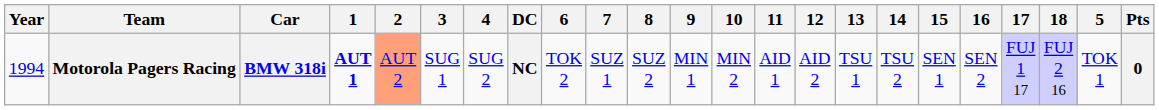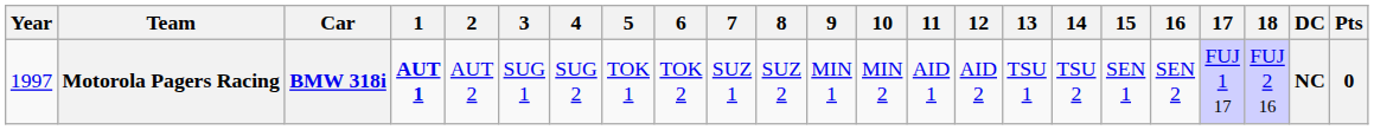 <table class="wikitable" style="text-align:center; font-size:85%">
 <tr>
 <th>Year</th>
 <th>Team</th>
 <th>Car</th>
 <th>1</th>
 <th>2</th>
 <th>3</th>
 <th>4</th>
-<th>DC</th>
+<th>5</th>
 <th>6</th>
 <th>7</th>
 <th>8</th>
 <th>9</th>
 <th>10</th>
 <th>11</th>
 <th>12</th>
 <th>13</th>
 <th>14</th>
 <th>15</th>
 <th>16</th>
 <th>17</th>
 <th>18</th>
-<th>5</th>
+<th>DC</th>
 <th>Pts</th>
 </tr>
 <tr>
-<td><a href='#'>1994</a></td>
+<td><a href='#'>1997</a></td>
 <th nowrap>Motorola Pagers Racing</th>
 <th nowrap><a href='#'>BMW 318i</a></th>
 <td><strong><a href='#'>AUT<br>1</a></strong></td>
-<td style="background: lightsalmon;"><a href='#'>AUT<br>2</a></td>
+<td><a href='#'>AUT<br>2</a></td>
 <td><a href='#'>SUG<br>1</a></td>
 <td><a href='#'>SUG<br>2</a></td>
-<th>NC</th>
+<td><a href='#'>TOK<br>1</a></td>
 <td><a href='#'>TOK<br>2</a></td>
 <td><a href='#'>SUZ<br>1</a></td>
 <td><a href='#'>SUZ<br>2</a></td>
 <td><a href='#'>MIN<br>1</a></td>
 <td><a href='#'>MIN<br>2</a></td>
 <td><a href='#'>AID<br>1</a></td>
 <td><a href='#'>AID<br>2</a></td>
 <td><a href='#'>TSU<br>1</a></td>
 <td><a href='#'>TSU<br>2</a></td>
 <td><a href='#'>SEN<br>1</a></td>
 <td><a href='#'>SEN<br>2</a></td>
 <td style="background:#CFCFFF;"><a href='#'>FUJ<br>1</a><br><small>17</small></td>
 <td style="background:#CFCFFF;"><a href='#'>FUJ<br>2</a><br><small>16</small></td>
-<td><a href='#'>TOK<br>1</a></td>
+<th>NC</th>
 <th>0</th>
 </tr>
 </table>
